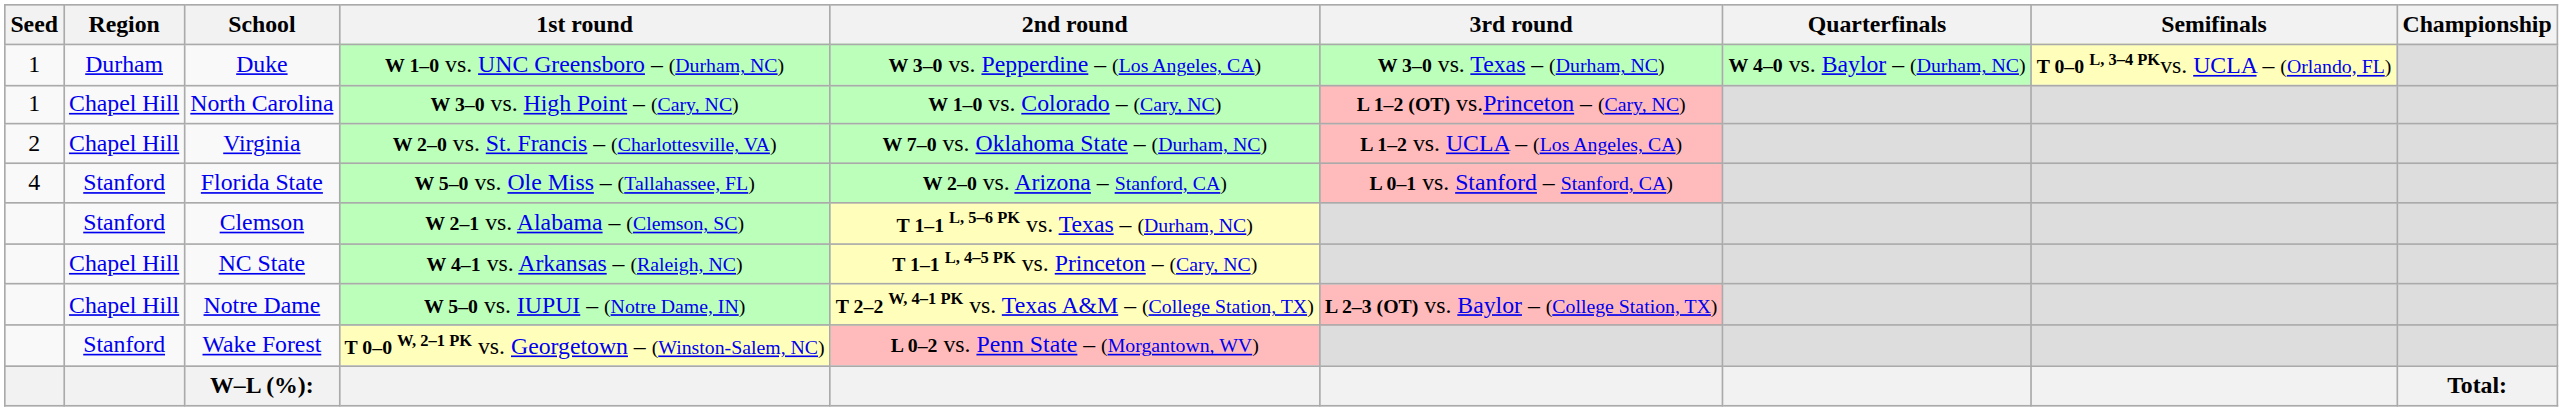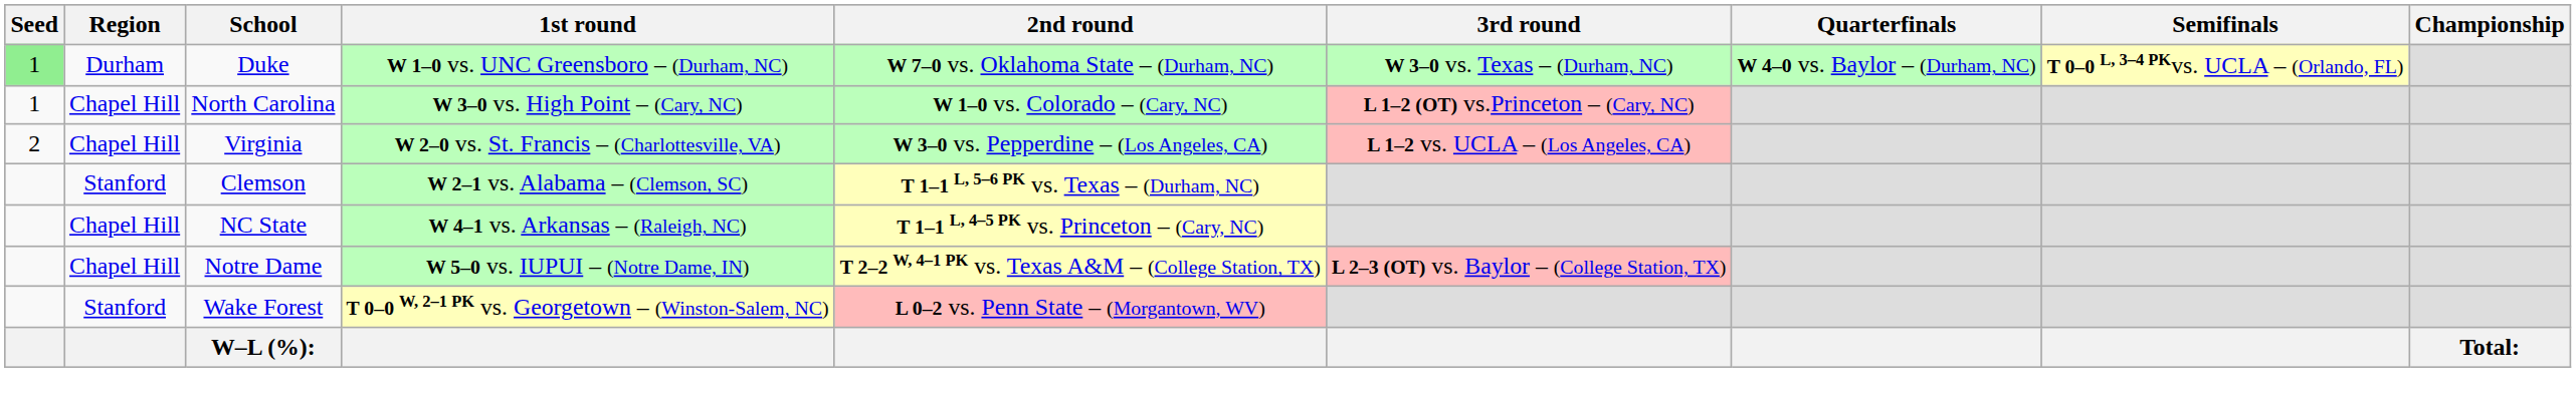 <table class="sortable wikitable" style="white-space:nowrap; font-size:90%; text-align:center;">
 <tr>
 <th>Seed</th>
 <th>Region</th>
 <th>School</th>
 <th>1st round</th>
 <th>2nd round</th>
 <th>3rd round</th>
 <th>Quarterfinals</th>
 <th>Semifinals</th>
 <th>Championship</th>
 </tr>
 <tr>
-<td>1</td>
+<td style="background: lightgreen;">1</td>
 <td><a href='#'>Durham</a></td>
 <td><a href='#'>Duke</a></td>
 <td style="background:#bfb;"><small><strong>W 1–0</strong></small> vs. <a href='#'>UNC Greensboro</a> – <small>(<a href='#'>Durham, NC</a>)</small></td>
-<td style="background:#bfb;"><small><strong>W 3–0</strong></small> vs. <a href='#'>Pepperdine</a> – <small>(<a href='#'>Los Angeles, CA</a>)</small></td>
+<td style="background:#bfb;"><small><strong>W 7–0</strong></small> vs. <a href='#'>Oklahoma State</a> – <small>(<a href='#'>Durham, NC</a>)</small></td>
 <td style="background:#bfb;"><small><strong>W 3–0</strong></small> vs. <a href='#'>Texas</a> – <small>(<a href='#'>Durham, NC</a>)</small></td>
 <td style="background:#bfb;"><small><strong>W 4–0</strong></small> vs. <a href='#'>Baylor</a> – <small>(<a href='#'>Durham, NC</a>)</small></td>
 <td style="background:#ffb;"><small><strong>T 0–0 <sup>L, 3–4 PK</sup></strong></small>vs. <a href='#'>UCLA</a> – <small>(<a href='#'>Orlando, FL</a>)</small></td>
 <td bgcolor=#ddd></td>
 </tr>
 <tr>
 <td>1</td>
 <td><a href='#'>Chapel Hill</a></td>
 <td><a href='#'>North Carolina</a></td>
 <td style="background:#bfb;"><small><strong>W 3–0</strong></small> vs. <a href='#'>High Point</a> – <small>(<a href='#'>Cary, NC</a>)</small></td>
 <td style="background:#bfb;"><small><strong>W 1–0</strong></small> vs. <a href='#'>Colorado</a> – <small>(<a href='#'>Cary, NC</a>)</small></td>
 <td style="background:#fbb;"><small><strong>L 1–2 (OT)</strong></small> vs.<a href='#'>Princeton</a> – <small>(<a href='#'>Cary, NC</a>)</small></td>
 <td bgcolor=#ddd></td>
 <td bgcolor=#ddd></td>
 <td bgcolor=#ddd></td>
 </tr>
 <tr>
 <td>2</td>
 <td><a href='#'>Chapel Hill</a></td>
 <td><a href='#'>Virginia</a></td>
 <td style="background:#bfb;"><small><strong>W 2–0</strong></small> vs. <a href='#'>St. Francis</a> – <small>(<a href='#'>Charlottesville, VA</a>)</small></td>
-<td style="background:#bfb;"><small><strong>W 7–0</strong></small> vs. <a href='#'>Oklahoma State</a> – <small>(<a href='#'>Durham, NC</a>)</small></td>
+<td style="background:#bfb;"><small><strong>W 3–0</strong></small> vs. <a href='#'>Pepperdine</a> – <small>(<a href='#'>Los Angeles, CA</a>)</small></td>
 <td style="background:#fbb;"><small><strong>L 1–2</strong></small>  vs. <a href='#'>UCLA</a> – <small>(<a href='#'>Los Angeles, CA</a>)</small></td>
-<td bgcolor=#ddd></td>
-<td bgcolor=#ddd></td>
-<td bgcolor=#ddd></td>
-</tr>
-<tr>
-<td>4</td>
-<td><a href='#'>Stanford</a></td>
-<td><a href='#'>Florida State</a></td>
-<td style="background:#bfb;"><small><strong>W 5–0</strong></small> vs. <a href='#'>Ole Miss</a> – <small>(<a href='#'>Tallahassee, FL</a>)</small></td>
-<td style="background:#bfb;"><small><strong>W 2–0</strong></small> vs. <a href='#'>Arizona</a> – <small><a href='#'>Stanford, CA</a>)</small></td>
-<td style="background:#fbb;"><small><strong>L 0–1</strong></small>  vs. <a href='#'>Stanford</a> – <small><a href='#'>Stanford, CA</a>)</small></td>
 <td bgcolor=#ddd></td>
 <td bgcolor=#ddd></td>
 <td bgcolor=#ddd></td>
 </tr>
 <tr>
 <td></td>
 <td><a href='#'>Stanford</a></td>
 <td><a href='#'>Clemson</a></td>
 <td style="background:#bfb;"><small><strong>W 2–1</strong></small> vs. <a href='#'>Alabama</a> – <small>(<a href='#'>Clemson, SC</a>)</small></td>
 <td style="background:#ffb;"><small><strong>T 1–1 <sup>L, 5–6 PK</sup></strong></small> vs. <a href='#'>Texas</a> – <small>(<a href='#'>Durham, NC</a>)</small></td>
 <td bgcolor=#ddd></td>
 <td bgcolor=#ddd></td>
 <td bgcolor=#ddd></td>
 <td bgcolor=#ddd></td>
 </tr>
 <tr>
 <td></td>
 <td><a href='#'>Chapel Hill</a></td>
 <td><a href='#'>NC State</a></td>
 <td style="background:#bfb;"><small><strong>W 4–1</strong></small> vs. <a href='#'>Arkansas</a> – <small>(<a href='#'>Raleigh, NC</a>)</small></td>
 <td style="background:#ffb;"><small><strong>T 1–1 <sup>L, 4–5 PK</sup></strong></small> vs. <a href='#'>Princeton</a> – <small>(<a href='#'>Cary, NC</a>)</small></td>
 <td bgcolor=#ddd></td>
 <td bgcolor=#ddd></td>
 <td bgcolor=#ddd></td>
 <td bgcolor=#ddd></td>
 </tr>
 <tr>
 <td></td>
 <td><a href='#'>Chapel Hill</a></td>
 <td><a href='#'>Notre Dame</a></td>
 <td style="background:#bfb;"><small><strong>W 5–0</strong></small> vs. <a href='#'>IUPUI</a> – <small>(<a href='#'>Notre Dame, IN</a>)</small></td>
 <td style="background:#ffb;"><small><strong>T 2–2 <sup>W, 4–1 PK</sup></strong></small> vs. <a href='#'>Texas A&M</a> – <small>(<a href='#'>College Station, TX</a>)</small></td>
 <td style="background:#fbb;"><small><strong>L 2–3 (OT)</strong></small>  vs. <a href='#'>Baylor</a> – <small>(<a href='#'>College Station, TX</a>)</small></td>
 <td bgcolor=#ddd></td>
 <td bgcolor=#ddd></td>
 <td bgcolor=#ddd></td>
 </tr>
 <tr>
 <td></td>
 <td><a href='#'>Stanford</a></td>
 <td><a href='#'>Wake Forest</a></td>
 <td style="background:#ffb;"><small><strong>T 0–0 <sup>W, 2–1 PK</sup></strong></small> vs. <a href='#'>Georgetown</a> – <small>(<a href='#'>Winston-Salem, NC</a>)</small></td>
 <td style="background:#fbb;"><small><strong>L 0–2</strong></small> vs. <a href='#'>Penn State</a> – <small>(<a href='#'>Morgantown, WV</a>)</small></td>
 <td bgcolor=#ddd></td>
 <td bgcolor=#ddd></td>
 <td bgcolor=#ddd></td>
 <td bgcolor=#ddd></td>
 </tr>
 <tr>
 <th></th>
 <th></th>
 <th>W–L (%):</th>
 <th></th>
 <th></th>
 <th></th>
 <th></th>
 <th></th>
 <th> Total: </th>
 </tr>
 </table>
